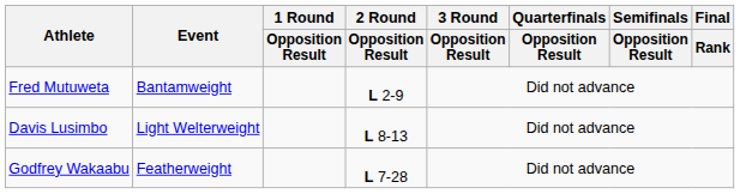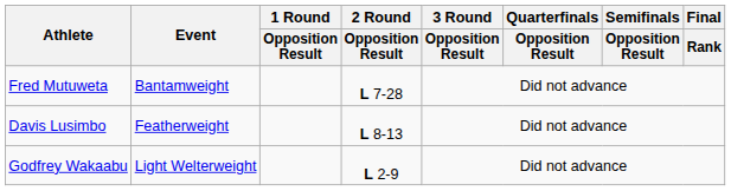 <table class="wikitable" style="font-size:90%">
 <tr>
 <th rowspan="2">Athlete</th>
 <th rowspan="2">Event</th>
 <th>1 Round</th>
 <th>2 Round</th>
 <th>3 Round</th>
 <th>Quarterfinals</th>
 <th>Semifinals</th>
 <th colspan=2>Final</th>
 </tr>
 <tr style="font-size:95%">
 <th>Opposition<br>Result</th>
 <th>Opposition<br>Result</th>
 <th>Opposition<br>Result</th>
 <th>Opposition<br>Result</th>
 <th>Opposition<br>Result</th>
 <th colspan=2>Rank</th>
 </tr>
 <tr align=center>
 <td align=left><a href='#'>Fred Mutuweta</a></td>
 <td align=left><a href='#'>Bantamweight</a></td>
 <td></td>
-<td><br><strong>L</strong> 2-9</td>
+<td><br><strong>L</strong> 7-28</td>
 <td colspan=6>Did not advance</td>
 </tr>
 <tr align=center>
 <td align=left><a href='#'>Davis Lusimbo</a></td>
-<td align=left><a href='#'>Light Welterweight</a></td>
+<td align=left><a href='#'>Featherweight</a></td>
 <td></td>
 <td><br><strong>L</strong> 8-13</td>
 <td colspan=6>Did not advance</td>
 </tr>
 <tr align=center>
 <td align=left><a href='#'>Godfrey Wakaabu</a></td>
-<td align=left><a href='#'>Featherweight</a></td>
+<td align=left><a href='#'>Light Welterweight</a></td>
 <td></td>
-<td><br><strong>L</strong> 7-28</td>
+<td><br><strong>L</strong> 2-9</td>
 <td colspan=6>Did not advance</td>
 </tr>
 </table>
